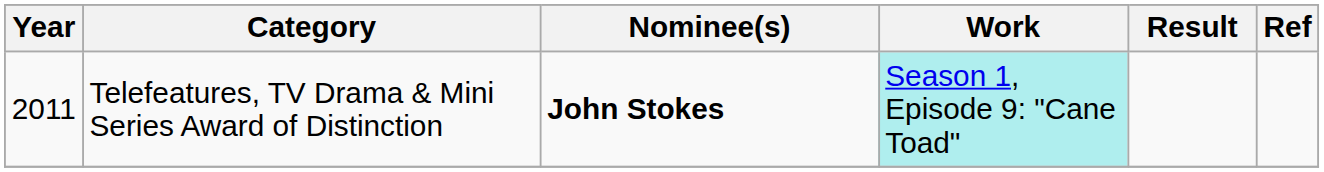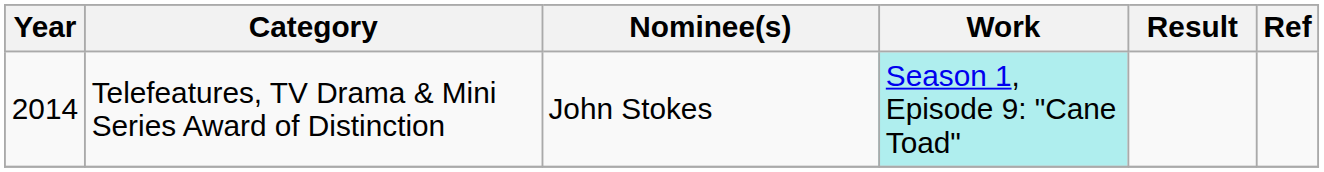 <table class="wikitable" width=80%>
 <tr>
 <th width="3%">Year</th>
 <th width="37%">Category</th>
 <th width="27%">Nominee(s)</th>
 <th width="20%">Work</th>
 <th width="10%">Result</th>
 <th width="3%">Ref</th>
 </tr>
 <tr>
-<td align="center">2011</td>
+<td align="center">2014</td>
 <td>Telefeatures, TV Drama & Mini Series Award of Distinction</td>
-<td><strong>John Stokes</strong></td>
+<td>John Stokes</td>
 <td style="background: paleturquoise;"><a href='#'>Season 1</a>, Episode 9: "Cane Toad"</td>
 <td></td>
 <td align="center"></td>
 </tr>
 <tr>
 </tr>
 </table>
